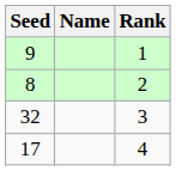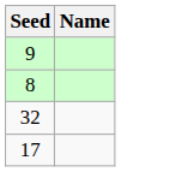 <table class="wikitable" style="text-align:center;">
 <tr>
 <th>Seed</th>
 <th>Name</th>
-<th>Rank</th>
 </tr>
 <tr bgcolor="#ccffcc">
 <td>9</td>
 <td align=left></td>
-<td>1</td>
 </tr>
 <tr bgcolor="#ccffcc">
 <td>8</td>
 <td align=left></td>
-<td>2</td>
 </tr>
 <tr>
 <td>32</td>
 <td align=left></td>
-<td>3</td>
 </tr>
 <tr>
 <td>17</td>
 <td align=left></td>
-<td>4</td>
 </tr>
 </table>
